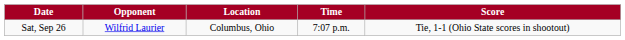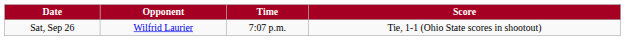 <table class="wikitable" style="width:80%;">
 <tr style="text-align:center; background:#a50024; color:white;">
 <td><strong>Date</strong></td>
 <td><strong>Opponent</strong></td>
-<td><strong>Location</strong></td>
 <td><strong>Time</strong></td>
 <td><strong>Score</strong></td>
 </tr>
 <tr style="text-align:center;" bgcolor="">
 <td>Sat, Sep 26</td>
 <td><a href='#'>Wilfrid Laurier</a></td>
-<td>Columbus, Ohio</td>
 <td>7:07 p.m.</td>
 <td>Tie, 1-1 (Ohio State scores in shootout)</td>
 </tr>
 </table>
